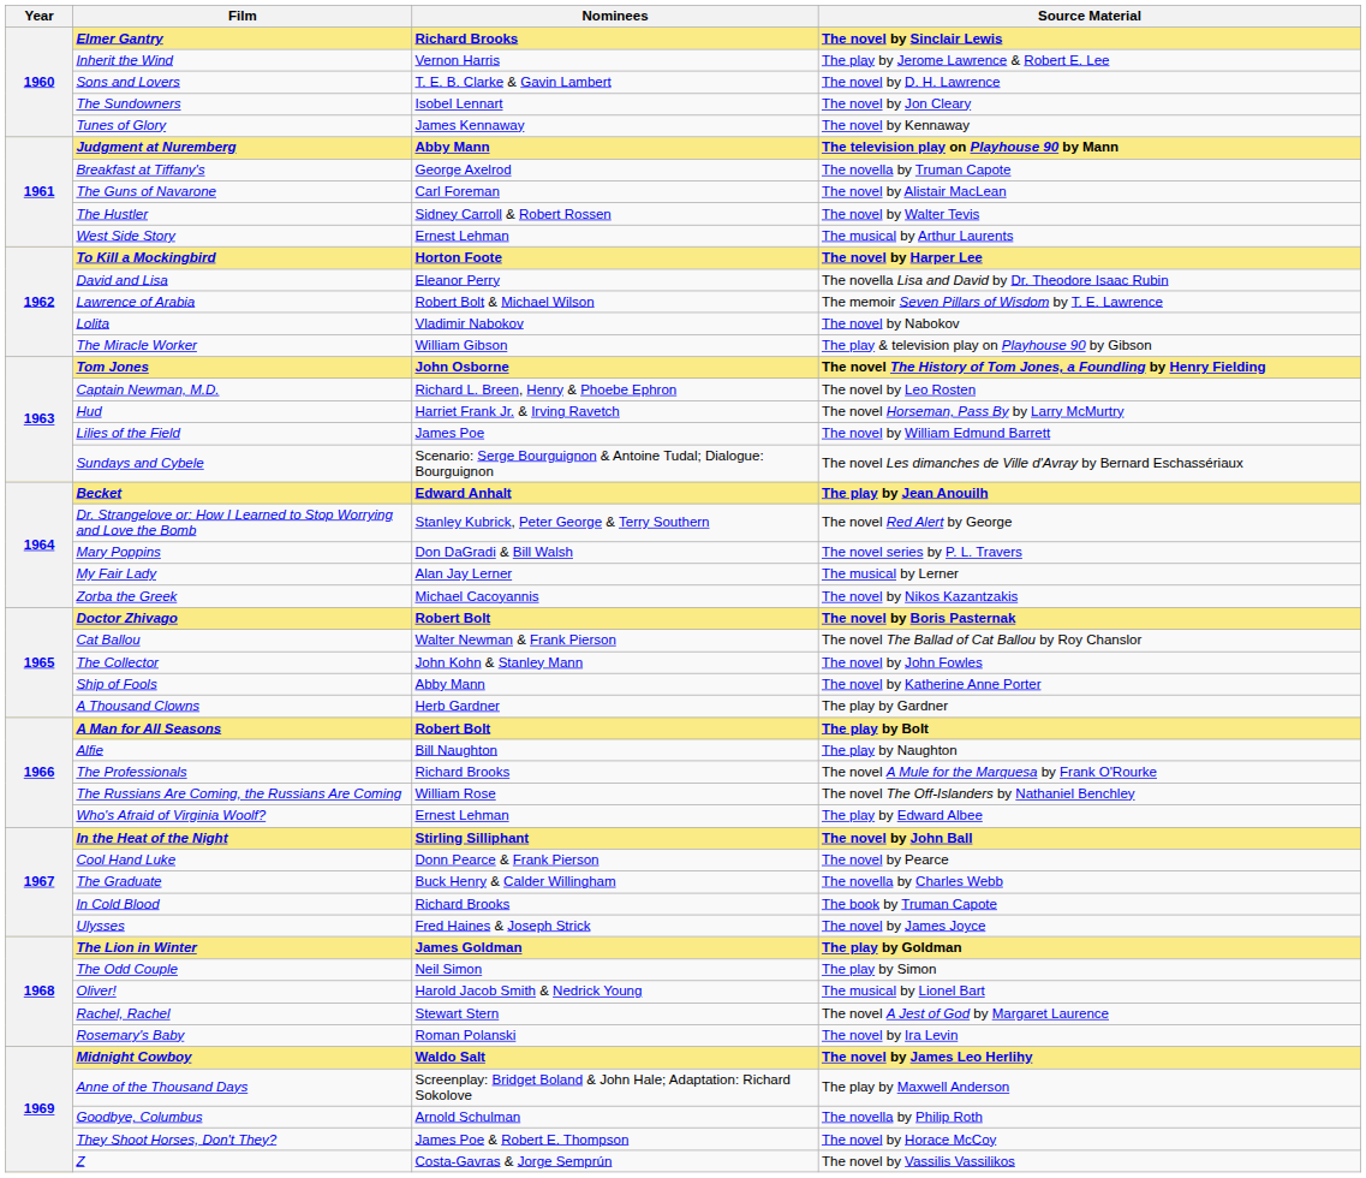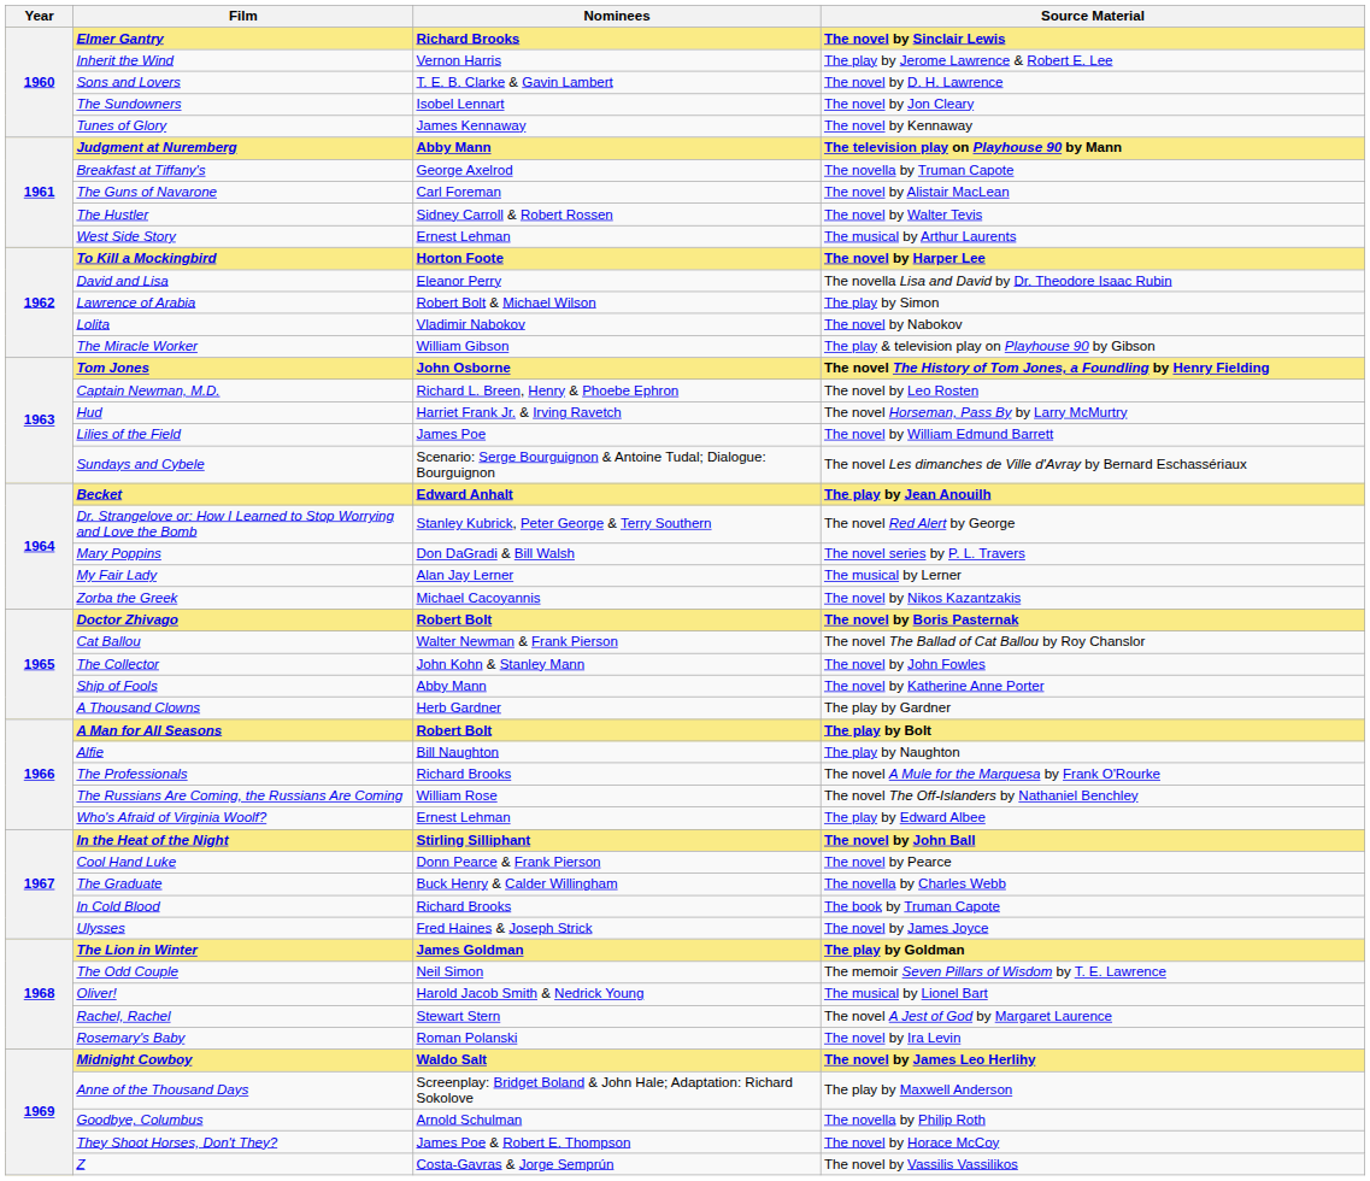 <table class="wikitable">
 <tr>
 <th width="5%">Year</th>
 <th width="25%">Film</th>
 <th width="30%">Nominees</th>
 <th width="40%">Source Material</th>
 </tr>
 <tr style="background:#FAEB86">
 <th rowspan="5"><a href='#'>1960</a><br></th>
 <td><strong><em><a href='#'>Elmer Gantry</a></em></strong></td>
 <td><strong><a href='#'>Richard Brooks</a></strong></td>
 <td><strong><a href='#'>The novel</a> by <a href='#'>Sinclair Lewis</a></strong></td>
 </tr>
 <tr>
 <td><em><a href='#'>Inherit the Wind</a></em></td>
 <td><a href='#'>Vernon Harris</a></td>
 <td><a href='#'>The play</a> by <a href='#'>Jerome Lawrence</a> & <a href='#'>Robert E. Lee</a></td>
 </tr>
 <tr>
 <td><em><a href='#'>Sons and Lovers</a></em></td>
 <td><a href='#'>T. E. B. Clarke</a> & <a href='#'>Gavin Lambert</a></td>
 <td><a href='#'>The novel</a> by <a href='#'>D. H. Lawrence</a></td>
 </tr>
 <tr>
 <td><em><a href='#'>The Sundowners</a></em></td>
 <td><a href='#'>Isobel Lennart</a></td>
 <td><a href='#'>The novel</a> by <a href='#'>Jon Cleary</a></td>
 </tr>
 <tr>
 <td><em><a href='#'>Tunes of Glory</a></em></td>
 <td><a href='#'>James Kennaway</a></td>
 <td><a href='#'>The novel</a> by Kennaway</td>
 </tr>
 <tr style="background:#FAEB86">
 <th rowspan="5"><a href='#'>1961</a><br></th>
 <td><strong><em><a href='#'>Judgment at Nuremberg</a></em></strong></td>
 <td><strong><a href='#'>Abby Mann</a></strong></td>
 <td><strong><a href='#'>The television play</a> on <em><a href='#'>Playhouse 90</a></em> by Mann</strong></td>
 </tr>
 <tr>
 <td><em><a href='#'>Breakfast at Tiffany's</a></em></td>
 <td><a href='#'>George Axelrod</a></td>
 <td><a href='#'>The novella</a> by <a href='#'>Truman Capote</a></td>
 </tr>
 <tr>
 <td><em><a href='#'>The Guns of Navarone</a></em></td>
 <td><a href='#'>Carl Foreman</a></td>
 <td><a href='#'>The novel</a> by <a href='#'>Alistair MacLean</a></td>
 </tr>
 <tr>
 <td><em><a href='#'>The Hustler</a></em></td>
 <td><a href='#'>Sidney Carroll</a> & <a href='#'>Robert Rossen</a></td>
 <td><a href='#'>The novel</a> by <a href='#'>Walter Tevis</a></td>
 </tr>
 <tr>
 <td><em><a href='#'>West Side Story</a></em></td>
 <td><a href='#'>Ernest Lehman</a></td>
 <td><a href='#'>The musical</a> by <a href='#'>Arthur Laurents</a></td>
 </tr>
 <tr style="background:#FAEB86">
 <th rowspan="5"><a href='#'>1962</a><br></th>
 <td><strong><em><a href='#'>To Kill a Mockingbird</a></em></strong></td>
 <td><strong><a href='#'>Horton Foote</a></strong></td>
 <td><strong><a href='#'>The novel</a> by <a href='#'>Harper Lee</a></strong></td>
 </tr>
 <tr>
 <td><em><a href='#'>David and Lisa</a></em></td>
 <td><a href='#'>Eleanor Perry</a></td>
 <td>The novella <em>Lisa and David</em> by <a href='#'>Dr. Theodore Isaac Rubin</a></td>
 </tr>
 <tr>
 <td><em><a href='#'>Lawrence of Arabia</a></em></td>
 <td><a href='#'>Robert Bolt</a> & <a href='#'>Michael Wilson</a></td>
-<td>The memoir <em><a href='#'>Seven Pillars of Wisdom</a></em> by <a href='#'>T. E. Lawrence</a></td>
+<td><a href='#'>The play</a> by Simon</td>
 </tr>
 <tr>
 <td><em><a href='#'>Lolita</a></em></td>
 <td><a href='#'>Vladimir Nabokov</a></td>
 <td><a href='#'>The novel</a> by Nabokov</td>
 </tr>
 <tr>
 <td><em><a href='#'>The Miracle Worker</a></em></td>
 <td><a href='#'>William Gibson</a></td>
 <td><a href='#'>The play</a> & television play on <em><a href='#'>Playhouse 90</a></em> by Gibson</td>
 </tr>
 <tr style="background:#FAEB86">
 <th rowspan="5"><a href='#'>1963</a><br></th>
 <td><strong><em><a href='#'>Tom Jones</a></em></strong></td>
 <td><strong><a href='#'>John Osborne</a></strong></td>
 <td><strong>The novel <em><a href='#'>The History of Tom Jones, a Foundling</a></em> by <a href='#'>Henry Fielding</a></strong></td>
 </tr>
 <tr>
 <td><em><a href='#'>Captain Newman, M.D.</a></em></td>
 <td><a href='#'>Richard L. Breen</a>, <a href='#'>Henry</a> & <a href='#'>Phoebe Ephron</a></td>
 <td>The novel by <a href='#'>Leo Rosten</a></td>
 </tr>
 <tr>
 <td><em><a href='#'>Hud</a></em></td>
 <td><a href='#'>Harriet Frank Jr.</a> & <a href='#'>Irving Ravetch</a></td>
 <td>The novel <em><a href='#'>Horseman, Pass By</a></em> by <a href='#'>Larry McMurtry</a></td>
 </tr>
 <tr>
 <td><em><a href='#'>Lilies of the Field</a></em></td>
 <td><a href='#'>James Poe</a></td>
 <td><a href='#'>The novel</a> by <a href='#'>William Edmund Barrett</a></td>
 </tr>
 <tr>
 <td><em><a href='#'>Sundays and Cybele</a></em></td>
 <td>Scenario: <a href='#'>Serge Bourguignon</a> & Antoine Tudal; Dialogue: Bourguignon</td>
 <td>The novel <em>Les dimanches de Ville d'Avray</em> by Bernard Eschassériaux</td>
 </tr>
 <tr style="background:#FAEB86">
 <th rowspan="5"><a href='#'>1964</a><br></th>
 <td><strong><em><a href='#'>Becket</a></em></strong></td>
 <td><strong><a href='#'>Edward Anhalt</a></strong></td>
 <td><strong><a href='#'>The play</a> by <a href='#'>Jean Anouilh</a></strong></td>
 </tr>
 <tr>
 <td><em><a href='#'>Dr. Strangelove or: How I Learned to Stop Worrying and Love the Bomb</a></em></td>
 <td><a href='#'>Stanley Kubrick</a>, <a href='#'>Peter George</a> & <a href='#'>Terry Southern</a></td>
 <td>The novel <em><a href='#'>Red Alert</a></em> by George</td>
 </tr>
 <tr>
 <td><em><a href='#'>Mary Poppins</a></em></td>
 <td><a href='#'>Don DaGradi</a> & <a href='#'>Bill Walsh</a></td>
 <td><a href='#'>The novel series</a> by <a href='#'>P. L. Travers</a></td>
 </tr>
 <tr>
 <td><em><a href='#'>My Fair Lady</a></em></td>
 <td><a href='#'>Alan Jay Lerner</a></td>
 <td><a href='#'>The musical</a> by Lerner</td>
 </tr>
 <tr>
 <td><em><a href='#'>Zorba the Greek</a></em></td>
 <td><a href='#'>Michael Cacoyannis</a></td>
 <td><a href='#'>The novel</a> by <a href='#'>Nikos Kazantzakis</a></td>
 </tr>
 <tr style="background:#FAEB86">
 <th rowspan="5"><a href='#'>1965</a><br></th>
 <td><strong><em><a href='#'>Doctor Zhivago</a></em></strong></td>
 <td><strong><a href='#'>Robert Bolt</a></strong></td>
 <td><strong><a href='#'>The novel</a> by <a href='#'>Boris Pasternak</a></strong></td>
 </tr>
 <tr>
 <td><em><a href='#'>Cat Ballou</a></em></td>
 <td><a href='#'>Walter Newman</a> & <a href='#'>Frank Pierson</a></td>
 <td>The novel <em>The Ballad of Cat Ballou</em> by Roy Chanslor</td>
 </tr>
 <tr>
 <td><em><a href='#'>The Collector</a></em></td>
 <td><a href='#'>John Kohn</a> & <a href='#'>Stanley Mann</a></td>
 <td><a href='#'>The novel</a> by <a href='#'>John Fowles</a></td>
 </tr>
 <tr>
 <td><em><a href='#'>Ship of Fools</a></em></td>
 <td><a href='#'>Abby Mann</a></td>
 <td><a href='#'>The novel</a> by <a href='#'>Katherine Anne Porter</a></td>
 </tr>
 <tr>
 <td><em><a href='#'>A Thousand Clowns</a></em></td>
 <td><a href='#'>Herb Gardner</a></td>
 <td>The play by Gardner</td>
 </tr>
 <tr style="background:#FAEB86">
 <th rowspan="5"><a href='#'>1966</a><br></th>
 <td><strong><em><a href='#'>A Man for All Seasons</a></em></strong></td>
 <td><strong><a href='#'>Robert Bolt</a></strong></td>
 <td><strong><a href='#'>The play</a> by Bolt</strong></td>
 </tr>
 <tr>
 <td><em><a href='#'>Alfie</a></em></td>
 <td><a href='#'>Bill Naughton</a></td>
 <td><a href='#'>The play</a> by Naughton</td>
 </tr>
 <tr>
 <td><em><a href='#'>The Professionals</a></em></td>
 <td><a href='#'>Richard Brooks</a></td>
 <td>The novel <em><a href='#'>A Mule for the Marquesa</a></em> by <a href='#'>Frank O'Rourke</a></td>
 </tr>
 <tr>
 <td><em><a href='#'>The Russians Are Coming, the Russians Are Coming</a></em></td>
 <td><a href='#'>William Rose</a></td>
 <td>The novel <em>The Off-Islanders</em> by <a href='#'>Nathaniel Benchley</a></td>
 </tr>
 <tr>
 <td><em><a href='#'>Who's Afraid of Virginia Woolf?</a></em></td>
 <td><a href='#'>Ernest Lehman</a></td>
 <td><a href='#'>The play</a> by <a href='#'>Edward Albee</a></td>
 </tr>
 <tr style="background:#FAEB86">
 <th rowspan="5"><a href='#'>1967</a><br></th>
 <td><strong><em><a href='#'>In the Heat of the Night</a></em></strong></td>
 <td><strong><a href='#'>Stirling Silliphant</a></strong></td>
 <td><strong><a href='#'>The novel</a> by <a href='#'>John Ball</a></strong></td>
 </tr>
 <tr>
 <td><em><a href='#'>Cool Hand Luke</a></em></td>
 <td><a href='#'>Donn Pearce</a> & <a href='#'>Frank Pierson</a></td>
 <td><a href='#'>The novel</a> by Pearce</td>
 </tr>
 <tr>
 <td><em><a href='#'>The Graduate</a></em></td>
 <td><a href='#'>Buck Henry</a> & <a href='#'>Calder Willingham</a></td>
 <td><a href='#'>The novella</a> by <a href='#'>Charles Webb</a></td>
 </tr>
 <tr>
 <td><em><a href='#'>In Cold Blood</a></em></td>
 <td><a href='#'>Richard Brooks</a></td>
 <td><a href='#'>The book</a> by <a href='#'>Truman Capote</a></td>
 </tr>
 <tr>
 <td><em><a href='#'>Ulysses</a></em></td>
 <td><a href='#'>Fred Haines</a> & <a href='#'>Joseph Strick</a></td>
 <td><a href='#'>The novel</a> by <a href='#'>James Joyce</a></td>
 </tr>
 <tr style="background:#FAEB86">
 <th rowspan="5"><a href='#'>1968</a><br></th>
 <td><strong><em><a href='#'>The Lion in Winter</a></em></strong></td>
 <td><strong><a href='#'>James Goldman</a></strong></td>
 <td><strong><a href='#'>The play</a> by Goldman</strong></td>
 </tr>
 <tr>
 <td><em><a href='#'>The Odd Couple</a></em></td>
 <td><a href='#'>Neil Simon</a></td>
-<td><a href='#'>The play</a> by Simon</td>
+<td>The memoir <em><a href='#'>Seven Pillars of Wisdom</a></em> by <a href='#'>T. E. Lawrence</a></td>
 </tr>
 <tr>
 <td><em><a href='#'>Oliver!</a></em></td>
 <td><a href='#'>Harold Jacob Smith</a> & <a href='#'>Nedrick Young</a></td>
 <td><a href='#'>The musical</a> by <a href='#'>Lionel Bart</a></td>
 </tr>
 <tr>
 <td><em><a href='#'>Rachel, Rachel</a></em></td>
 <td><a href='#'>Stewart Stern</a></td>
 <td>The novel <em><a href='#'>A Jest of God</a></em> by <a href='#'>Margaret Laurence</a></td>
 </tr>
 <tr>
 <td><em><a href='#'>Rosemary's Baby</a></em></td>
 <td><a href='#'>Roman Polanski</a></td>
 <td><a href='#'>The novel</a> by <a href='#'>Ira Levin</a></td>
 </tr>
 <tr style="background:#FAEB86">
 <th rowspan="5"><a href='#'>1969</a><br></th>
 <td><strong><em><a href='#'>Midnight Cowboy</a></em></strong></td>
 <td><strong><a href='#'>Waldo Salt</a></strong></td>
 <td><strong><a href='#'>The novel</a> by <a href='#'>James Leo Herlihy</a></strong></td>
 </tr>
 <tr>
 <td><em><a href='#'>Anne of the Thousand Days</a></em></td>
 <td>Screenplay: <a href='#'>Bridget Boland</a> & John Hale; Adaptation: Richard Sokolove</td>
 <td>The play by <a href='#'>Maxwell Anderson</a></td>
 </tr>
 <tr>
 <td><em><a href='#'>Goodbye, Columbus</a></em></td>
 <td><a href='#'>Arnold Schulman</a></td>
 <td><a href='#'>The novella</a> by <a href='#'>Philip Roth</a></td>
 </tr>
 <tr>
 <td><em><a href='#'>They Shoot Horses, Don't They?</a></em></td>
 <td><a href='#'>James Poe</a> & <a href='#'>Robert E. Thompson</a></td>
 <td><a href='#'>The novel</a> by <a href='#'>Horace McCoy</a></td>
 </tr>
 <tr>
 <td><em><a href='#'>Z</a></em></td>
 <td><a href='#'>Costa-Gavras</a> & <a href='#'>Jorge Semprún</a></td>
 <td>The novel by <a href='#'>Vassilis Vassilikos</a></td>
 </tr>
 </table>
